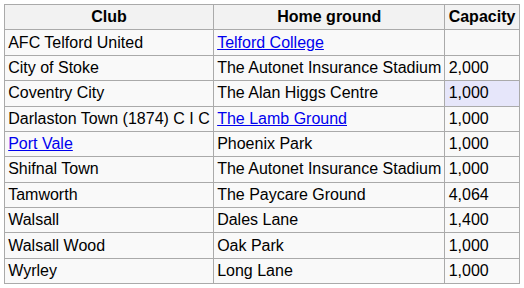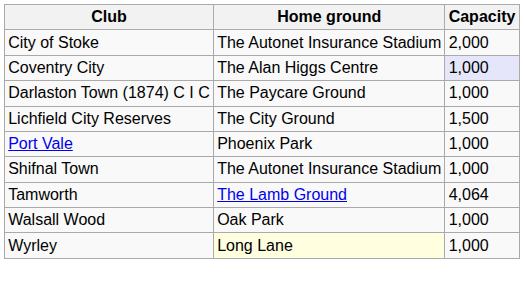 <table class="wikitable" border="1">
 <tr>
 <th>Club</th>
 <th>Home ground</th>
 <th>Capacity</th>
-</tr>
-<tr>
-<td>AFC Telford United</td>
-<td><a href='#'>Telford College</a></td>
-<td></td>
 </tr>
 <tr>
 <td>City of Stoke</td>
 <td>The Autonet Insurance Stadium</td>
 <td>2,000</td>
 </tr>
 <tr>
 <td>Coventry City</td>
 <td>The Alan Higgs Centre</td>
 <td style="background: lavender;">1,000</td>
 </tr>
 <tr>
 <td>Darlaston Town (1874) C I C</td>
-<td><a href='#'>The Lamb Ground</a></td>
+<td>The Paycare Ground</td>
 <td>1,000</td>
+</tr>
+<tr>
+<td>Lichfield City Reserves</td>
+<td>The City Ground</td>
+<td>1,500</td>
 </tr>
 <tr>
 <td><a href='#'>Port Vale</a></td>
 <td>Phoenix Park</td>
 <td>1,000</td>
 </tr>
 <tr>
 <td>Shifnal Town</td>
 <td>The Autonet Insurance Stadium</td>
 <td>1,000</td>
 </tr>
 <tr>
 <td>Tamworth</td>
-<td>The Paycare Ground</td>
+<td><a href='#'>The Lamb Ground</a></td>
 <td>4,064</td>
-</tr>
-<tr>
-<td>Walsall</td>
-<td>Dales Lane</td>
-<td>1,400</td>
 </tr>
 <tr>
 <td>Walsall Wood</td>
 <td>Oak Park</td>
 <td>1,000</td>
 </tr>
 <tr>
 <td>Wyrley</td>
-<td>Long Lane</td>
+<td style="background: lightyellow;">Long Lane</td>
 <td>1,000</td>
 </tr>
 </table>
